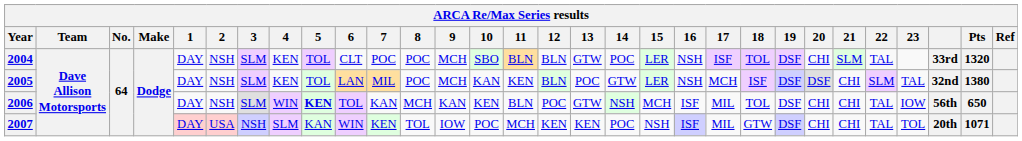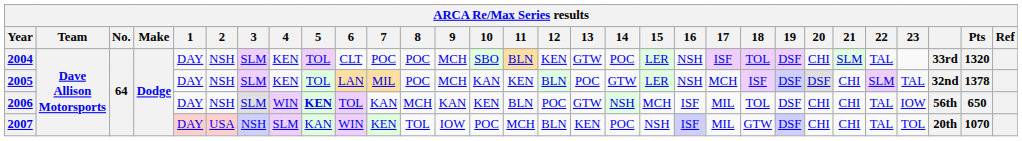 <table class="wikitable" style="text-align:center; font-size:75%">
 <tr>
 <th colspan=47><a href='#'>ARCA Re/Max Series</a> results</th>
 </tr>
 <tr>
 <th>Year</th>
 <th>Team</th>
 <th>No.</th>
 <th>Make</th>
 <th>1</th>
 <th>2</th>
 <th>3</th>
 <th>4</th>
 <th>5</th>
 <th>6</th>
 <th>7</th>
 <th>8</th>
 <th>9</th>
 <th>10</th>
 <th>11</th>
 <th>12</th>
 <th>13</th>
 <th>14</th>
 <th>15</th>
 <th>16</th>
 <th>17</th>
 <th>18</th>
 <th>19</th>
 <th>20</th>
 <th>21</th>
 <th>22</th>
 <th>23</th>
 <th></th>
 <th>Pts</th>
 <th>Ref</th>
 </tr>
 <tr>
 <th><a href='#'>2004</a></th>
 <th rowspan=4><a href='#'>Dave Allison Motorsports</a></th>
 <th rowspan=4>64</th>
 <th rowspan=4><a href='#'>Dodge</a></th>
 <td><a href='#'>DAY</a></td>
 <td><a href='#'>NSH</a></td>
 <td style="background:#EFCFFF;"><a href='#'>SLM</a><br></td>
 <td><a href='#'>KEN</a></td>
 <td style="background:#EFCFFF;"><a href='#'>TOL</a><br></td>
 <td><a href='#'>CLT</a></td>
 <td><a href='#'>POC</a></td>
 <td><a href='#'>POC</a></td>
 <td><a href='#'>MCH</a></td>
 <td style="background:#DFFFDF;"><a href='#'>SBO</a><br></td>
 <td style="background:#FFDF9F;"><a href='#'>BLN</a><br></td>
-<td><a href='#'>BLN</a></td>
+<td><a href='#'>KEN</a></td>
 <td><a href='#'>GTW</a></td>
 <td><a href='#'>POC</a></td>
 <td style="background:#DFFFDF;"><a href='#'>LER</a><br></td>
 <td><a href='#'>NSH</a></td>
 <td style="background:#EFCFFF;"><a href='#'>ISF</a><br></td>
 <td style="background:#EFCFFF;"><a href='#'>TOL</a><br></td>
 <td style="background:#EFCFFF;"><a href='#'>DSF</a><br></td>
 <td><a href='#'>CHI</a></td>
 <td style="background:#DFFFDF;"><a href='#'>SLM</a><br></td>
 <td><a href='#'>TAL</a></td>
 <td></td>
 <th>33rd</th>
 <th>1320</th>
 <th></th>
 </tr>
 <tr>
 <th><a href='#'>2005</a></th>
 <td><a href='#'>DAY</a></td>
 <td><a href='#'>NSH</a></td>
 <td style="background:#EFCFFF;"><a href='#'>SLM</a><br></td>
 <td><a href='#'>KEN</a></td>
 <td style="background:#DFFFDF;"><a href='#'>TOL</a><br></td>
 <td style="background:#FFDF9F;"><a href='#'>LAN</a><br></td>
 <td style="background:#FFDF9F;"><a href='#'>MIL</a><br></td>
 <td><a href='#'>POC</a></td>
 <td><a href='#'>MCH</a></td>
 <td><a href='#'>KAN</a></td>
 <td><a href='#'>KEN</a></td>
 <td style="background:#DFFFDF;"><a href='#'>BLN</a><br></td>
 <td><a href='#'>POC</a></td>
 <td><a href='#'>GTW</a></td>
 <td style="background:#DFFFDF;"><a href='#'>LER</a><br></td>
 <td><a href='#'>NSH</a></td>
 <td><a href='#'>MCH</a></td>
 <td style="background:#EFCFFF;"><a href='#'>ISF</a><br></td>
 <td style="background:#CFCFFF;"><a href='#'>DSF</a><br></td>
 <td style="background:#DFDFDF;"><a href='#'>DSF</a><br></td>
 <td><a href='#'>CHI</a></td>
 <td style="background:#EFCFFF;"><a href='#'>SLM</a><br></td>
 <td><a href='#'>TAL</a></td>
 <th>32nd</th>
-<th>1380</th>
+<th>1378</th>
 <th></th>
 </tr>
 <tr>
 <th><a href='#'>2006</a></th>
 <td><a href='#'>DAY</a></td>
 <td><a href='#'>NSH</a></td>
 <td style="background:#DFDFDF;"><a href='#'>SLM</a><br></td>
 <td style="background:#EFCFFF;"><a href='#'>WIN</a><br></td>
 <td style="background:#DFFFDF;"><strong><a href='#'>KEN</a><br></strong></td>
 <td style="background:#EFCFFF;"><a href='#'>TOL</a><br></td>
 <td><a href='#'>KAN</a></td>
 <td><a href='#'>MCH</a></td>
 <td><a href='#'>KAN</a></td>
 <td><a href='#'>KEN</a></td>
 <td><a href='#'>BLN</a></td>
 <td><a href='#'>POC</a></td>
 <td><a href='#'>GTW</a></td>
 <td style="background:#DFFFDF;"><a href='#'>NSH</a><br></td>
 <td><a href='#'>MCH</a></td>
 <td><a href='#'>ISF</a></td>
 <td><a href='#'>MIL</a></td>
 <td><a href='#'>TOL</a></td>
 <td><a href='#'>DSF</a></td>
 <td><a href='#'>CHI</a></td>
 <td><a href='#'>CHI</a></td>
 <td><a href='#'>TAL</a></td>
 <td><a href='#'>IOW</a></td>
 <th>56th</th>
 <th>650</th>
 <th></th>
 </tr>
 <tr>
 <th><a href='#'>2007</a></th>
 <td style="background:#FFCFCF;"><a href='#'>DAY</a><br></td>
 <td style="background:#FFCFCF;"><a href='#'>USA</a><br></td>
 <td style="background:#CFCFFF;"><a href='#'>NSH</a><br></td>
 <td style="background:#EFCFFF;"><a href='#'>SLM</a><br></td>
 <td style="background:#DFFFDF;"><a href='#'>KAN</a><br></td>
 <td style="background:#EFCFFF;"><a href='#'>WIN</a><br></td>
 <td style="background:#DFFFDF;"><a href='#'>KEN</a><br></td>
 <td><a href='#'>TOL</a></td>
 <td><a href='#'>IOW</a></td>
 <td><a href='#'>POC</a></td>
 <td><a href='#'>MCH</a></td>
-<td><a href='#'>KEN</a></td>
+<td><a href='#'>BLN</a></td>
 <td><a href='#'>KEN</a></td>
 <td><a href='#'>POC</a></td>
 <td><a href='#'>NSH</a></td>
 <td style="background:#CFCFFF;"><a href='#'>ISF</a><br></td>
 <td><a href='#'>MIL</a></td>
 <td><a href='#'>GTW</a></td>
 <td style="background:#CFCFFF;"><a href='#'>DSF</a><br></td>
 <td><a href='#'>CHI</a></td>
 <td><a href='#'>CHI</a></td>
 <td><a href='#'>TAL</a></td>
 <td><a href='#'>TOL</a></td>
 <th>20th</th>
-<th>1071</th>
+<th>1070</th>
 <th></th>
 </tr>
 </table>
